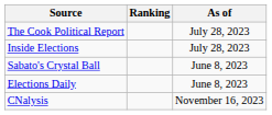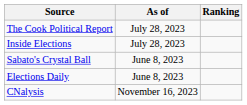 <table class="wikitable" style="text-align:center">
 <tr>
 <th>Source</th>
+<th>As of</th>
 <th>Ranking</th>
-<th>As of</th>
 </tr>
 <tr>
 <td align=left><a href='#'>The Cook Political Report</a></td>
+<td>July 28, 2023</td>
 <td></td>
-<td>July 28, 2023</td>
 </tr>
 <tr>
 <td align=left><a href='#'>Inside Elections</a></td>
+<td>July 28, 2023</td>
 <td></td>
-<td>July 28, 2023</td>
 </tr>
 <tr>
 <td align=left><a href='#'>Sabato's Crystal Ball</a></td>
+<td>June 8, 2023</td>
 <td></td>
-<td>June 8, 2023</td>
 </tr>
 <tr>
 <td align=left><a href='#'>Elections Daily</a></td>
+<td>June 8, 2023</td>
 <td></td>
-<td>June 8, 2023</td>
 </tr>
 <tr>
 <td align=left><a href='#'>CNalysis</a></td>
+<td>November 16, 2023</td>
 <td></td>
-<td>November 16, 2023</td>
 </tr>
 </table>
